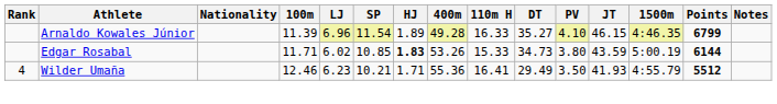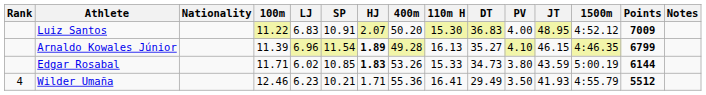 <table class="wikitable sortable" style=" text-align:center;">
 <tr>
 <th>Rank</th>
 <th>Athlete</th>
 <th>Nationality</th>
 <th>100m</th>
 <th>LJ</th>
 <th>SP</th>
 <th>HJ</th>
 <th>400m</th>
 <th>110m H</th>
 <th>DT</th>
 <th>PV</th>
 <th>JT</th>
 <th>1500m</th>
 <th>Points</th>
 <th>Notes</th>
 </tr>
 <tr>
 <td></td>
+<td align=left><a href='#'>Luiz Santos</a></td>
+<td align=left></td>
+<td bgcolor=#F2F5A9>11.22</td>
+<td>6.83</td>
+<td>10.91</td>
+<td bgcolor=#F2F5A9>2.07</td>
+<td>50.20</td>
+<td bgcolor=#F2F5A9>15.30</td>
+<td bgcolor=#F2F5A9>36.83</td>
+<td>4.00</td>
+<td bgcolor=#F2F5A9>48.95</td>
+<td>4:52.12</td>
+<td><strong>7009</strong></td>
+<td></td>
+</tr>
+<tr>
+<td></td>
 <td align=left><a href='#'>Arnaldo Kowales Júnior</a></td>
 <td align=left></td>
 <td>11.39</td>
 <td bgcolor=#F2F5A9>6.96</td>
 <td bgcolor=#F2F5A9>11.54</td>
-<td>1.89</td>
+<td><strong>1.89</strong></td>
 <td bgcolor=#F2F5A9>49.28</td>
-<td>16.33</td>
+<td>16.13</td>
 <td>35.27</td>
 <td bgcolor=#F2F5A9>4.10</td>
 <td>46.15</td>
 <td bgcolor=#F2F5A9>4:46.35</td>
 <td><strong>6799</strong></td>
 <td></td>
 </tr>
 <tr>
 <td></td>
 <td align=left><a href='#'>Edgar Rosabal</a></td>
 <td align=left></td>
 <td>11.71</td>
 <td>6.02</td>
 <td>10.85</td>
 <td><strong>1.83</strong></td>
 <td>53.26</td>
 <td>15.33</td>
 <td>34.73</td>
 <td>3.80</td>
 <td>43.59</td>
 <td>5:00.19</td>
 <td><strong>6144</strong></td>
 <td></td>
 </tr>
 <tr>
 <td>4</td>
 <td align=left><a href='#'>Wilder Umaña</a></td>
 <td align=left></td>
 <td>12.46</td>
 <td>6.23</td>
 <td>10.21</td>
 <td>1.71</td>
 <td>55.36</td>
 <td>16.41</td>
 <td>29.49</td>
 <td>3.50</td>
 <td>41.93</td>
 <td>4:55.79</td>
 <td><strong>5512</strong></td>
 <td></td>
 </tr>
 </table>
